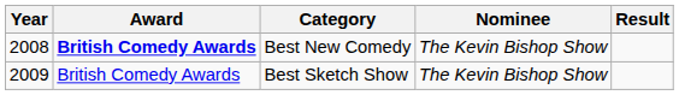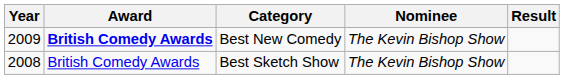 <table class="wikitable">
 <tr>
 <th>Year</th>
 <th>Award</th>
 <th>Category</th>
 <th>Nominee</th>
 <th>Result</th>
 </tr>
 <tr>
-<td>2008</td>
+<td>2009</td>
 <td><strong><a href='#'>British Comedy Awards</a></strong></td>
 <td>Best New Comedy</td>
 <td><em>The Kevin Bishop Show</em></td>
 <td></td>
 </tr>
 <tr>
-<td>2009</td>
+<td>2008</td>
 <td><a href='#'>British Comedy Awards</a></td>
 <td>Best Sketch Show</td>
 <td><em>The Kevin Bishop Show</em></td>
 <td></td>
 </tr>
 </table>
